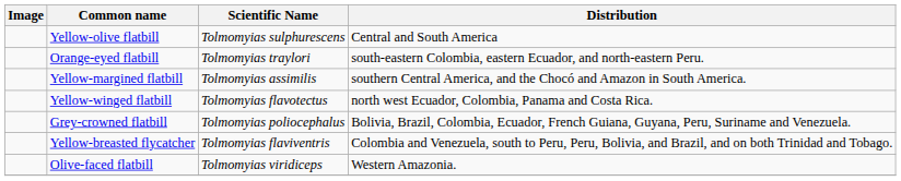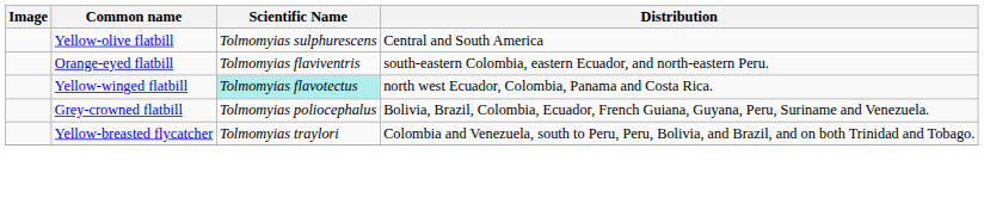 <table class="wikitable">
 <tr>
 <th>Image</th>
 <th>Common name</th>
 <th>Scientific Name</th>
 <th>Distribution</th>
 </tr>
 <tr>
 <td></td>
 <td><a href='#'>Yellow-olive flatbill</a></td>
 <td><em>Tolmomyias sulphurescens</em></td>
 <td>Central and South America</td>
 </tr>
 <tr>
 <td></td>
 <td><a href='#'>Orange-eyed flatbill</a></td>
-<td><em>Tolmomyias traylori</em></td>
+<td><em>Tolmomyias flaviventris</em></td>
 <td>south-eastern Colombia, eastern Ecuador, and north-eastern Peru.</td>
 </tr>
 <tr>
 <td></td>
-<td><a href='#'>Yellow-margined flatbill</a></td>
-<td><em>Tolmomyias assimilis</em></td>
-<td>southern Central America, and the Chocó and Amazon in South America.</td>
-</tr>
-<tr>
-<td></td>
 <td><a href='#'>Yellow-winged flatbill</a></td>
-<td><em>Tolmomyias flavotectus</em></td>
+<td style="background: paleturquoise;"><em>Tolmomyias flavotectus</em></td>
 <td>north west Ecuador, Colombia, Panama and Costa Rica.</td>
 </tr>
 <tr>
 <td></td>
 <td><a href='#'>Grey-crowned flatbill</a></td>
 <td><em>Tolmomyias poliocephalus</em></td>
 <td>Bolivia, Brazil, Colombia, Ecuador, French Guiana, Guyana, Peru, Suriname and Venezuela.</td>
 </tr>
 <tr>
 <td></td>
 <td><a href='#'>Yellow-breasted flycatcher</a></td>
-<td><em>Tolmomyias flaviventris</em></td>
+<td><em>Tolmomyias traylori</em></td>
 <td>Colombia and Venezuela, south to Peru, Peru, Bolivia, and Brazil, and on both Trinidad and Tobago.</td>
-</tr>
-<tr>
-<td></td>
-<td><a href='#'>Olive-faced flatbill</a></td>
-<td><em>Tolmomyias viridiceps</em></td>
-<td>Western Amazonia.</td>
 </tr>
 <tr>
 </tr>
 </table>
